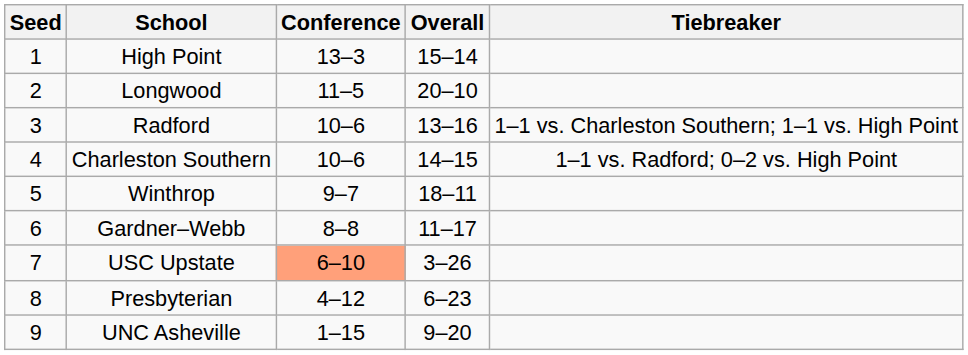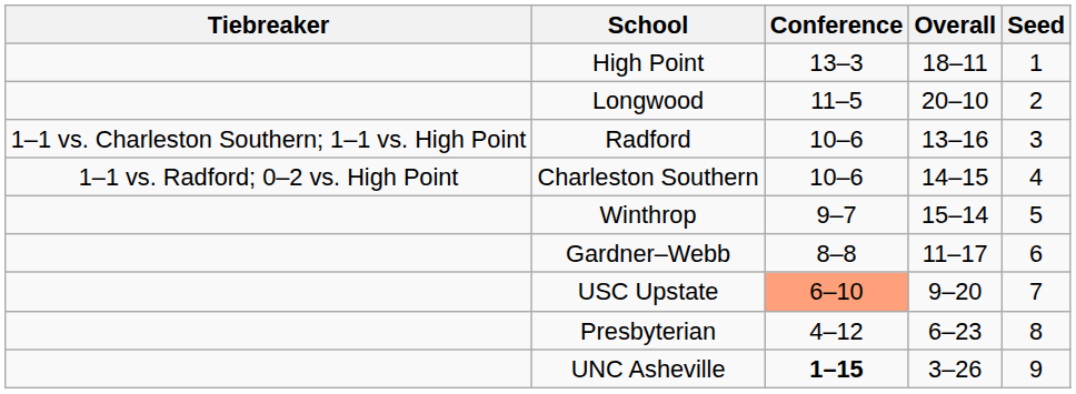 <table class="wikitable" style="white-space:nowrap; font-size:95%;text-align:center">
 <tr>
-<th>Seed</th>
+<th>Tiebreaker</th>
 <th>School</th>
 <th>Conference</th>
 <th>Overall</th>
-<th>Tiebreaker</th>
+<th>Seed</th>
 </tr>
 <tr>
-<td>1</td>
+<td></td>
 <td>High Point</td>
 <td>13–3</td>
-<td>15–14</td>
-<td></td>
+<td>18–11</td>
+<td>1</td>
 </tr>
 <tr>
-<td>2</td>
+<td></td>
 <td>Longwood</td>
 <td>11–5</td>
 <td>20–10</td>
-<td></td>
+<td>2</td>
 </tr>
 <tr>
-<td>3</td>
+<td>1–1 vs. Charleston Southern; 1–1 vs. High Point</td>
 <td>Radford</td>
 <td>10–6</td>
 <td>13–16</td>
-<td>1–1 vs. Charleston Southern; 1–1 vs. High Point</td>
+<td>3</td>
 </tr>
 <tr>
-<td>4</td>
+<td>1–1 vs. Radford; 0–2 vs. High Point</td>
 <td>Charleston Southern</td>
 <td>10–6</td>
 <td>14–15</td>
-<td>1–1 vs. Radford; 0–2 vs. High Point</td>
+<td>4</td>
 </tr>
 <tr>
-<td>5</td>
+<td></td>
 <td>Winthrop</td>
 <td>9–7</td>
-<td>18–11</td>
-<td></td>
+<td>15–14</td>
+<td>5</td>
 </tr>
 <tr>
-<td>6</td>
+<td></td>
 <td>Gardner–Webb</td>
 <td>8–8</td>
 <td>11–17</td>
-<td></td>
+<td>6</td>
 </tr>
 <tr>
-<td>7</td>
+<td></td>
 <td>USC Upstate</td>
 <td style="background: lightsalmon;">6–10</td>
-<td>3–26</td>
-<td></td>
+<td>9–20</td>
+<td>7</td>
 </tr>
 <tr>
-<td>8</td>
+<td></td>
 <td>Presbyterian</td>
 <td>4–12</td>
 <td>6–23</td>
-<td></td>
+<td>8</td>
 </tr>
 <tr>
+<td></td>
+<td>UNC Asheville</td>
+<td><strong>1–15</strong></td>
+<td>3–26</td>
 <td>9</td>
-<td>UNC Asheville</td>
-<td>1–15</td>
-<td>9–20</td>
-<td></td>
 </tr>
 </table>
